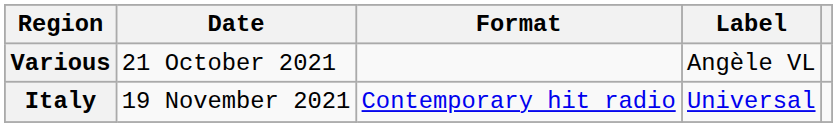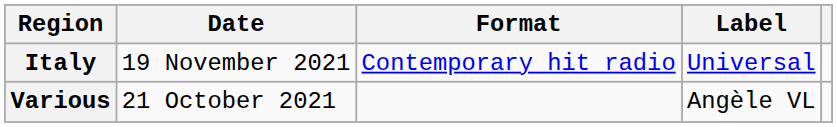 <table class="wikitable plainrowheaders">
 <tr>
 <th scope="col">Region</th>
 <th scope="col">Date</th>
 <th scope="col">Format</th>
 <th scope="col">Label</th>
 <th scope="col"></th>
 </tr>
 <tr>
+<th scope="row">Italy</th>
+<td>19 November 2021</td>
+<td><a href='#'>Contemporary hit radio</a></td>
+<td><a href='#'>Universal</a></td>
+<td></td>
+</tr>
+<tr>
 <th scope="row">Various</th>
 <td>21 October 2021</td>
 <td></td>
 <td>Angèle VL</td>
 <td></td>
 </tr>
-<tr>
-<th scope="row">Italy</th>
-<td>19 November 2021</td>
-<td><a href='#'>Contemporary hit radio</a></td>
-<td><a href='#'>Universal</a></td>
-<td></td>
-</tr>
 </table>
